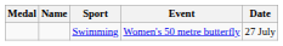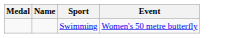 <table class="wikitable sortable" style="font-size:90%">
 <tr>
 <th>Medal</th>
 <th>Name</th>
 <th>Sport</th>
 <th>Event</th>
-<th>Date</th>
 </tr>
 <tr>
 <td></td>
 <td></td>
 <td><a href='#'>Swimming</a></td>
 <td><a href='#'>Women's 50 metre butterfly</a></td>
-<td>27 July</td>
 </tr>
 </table>
